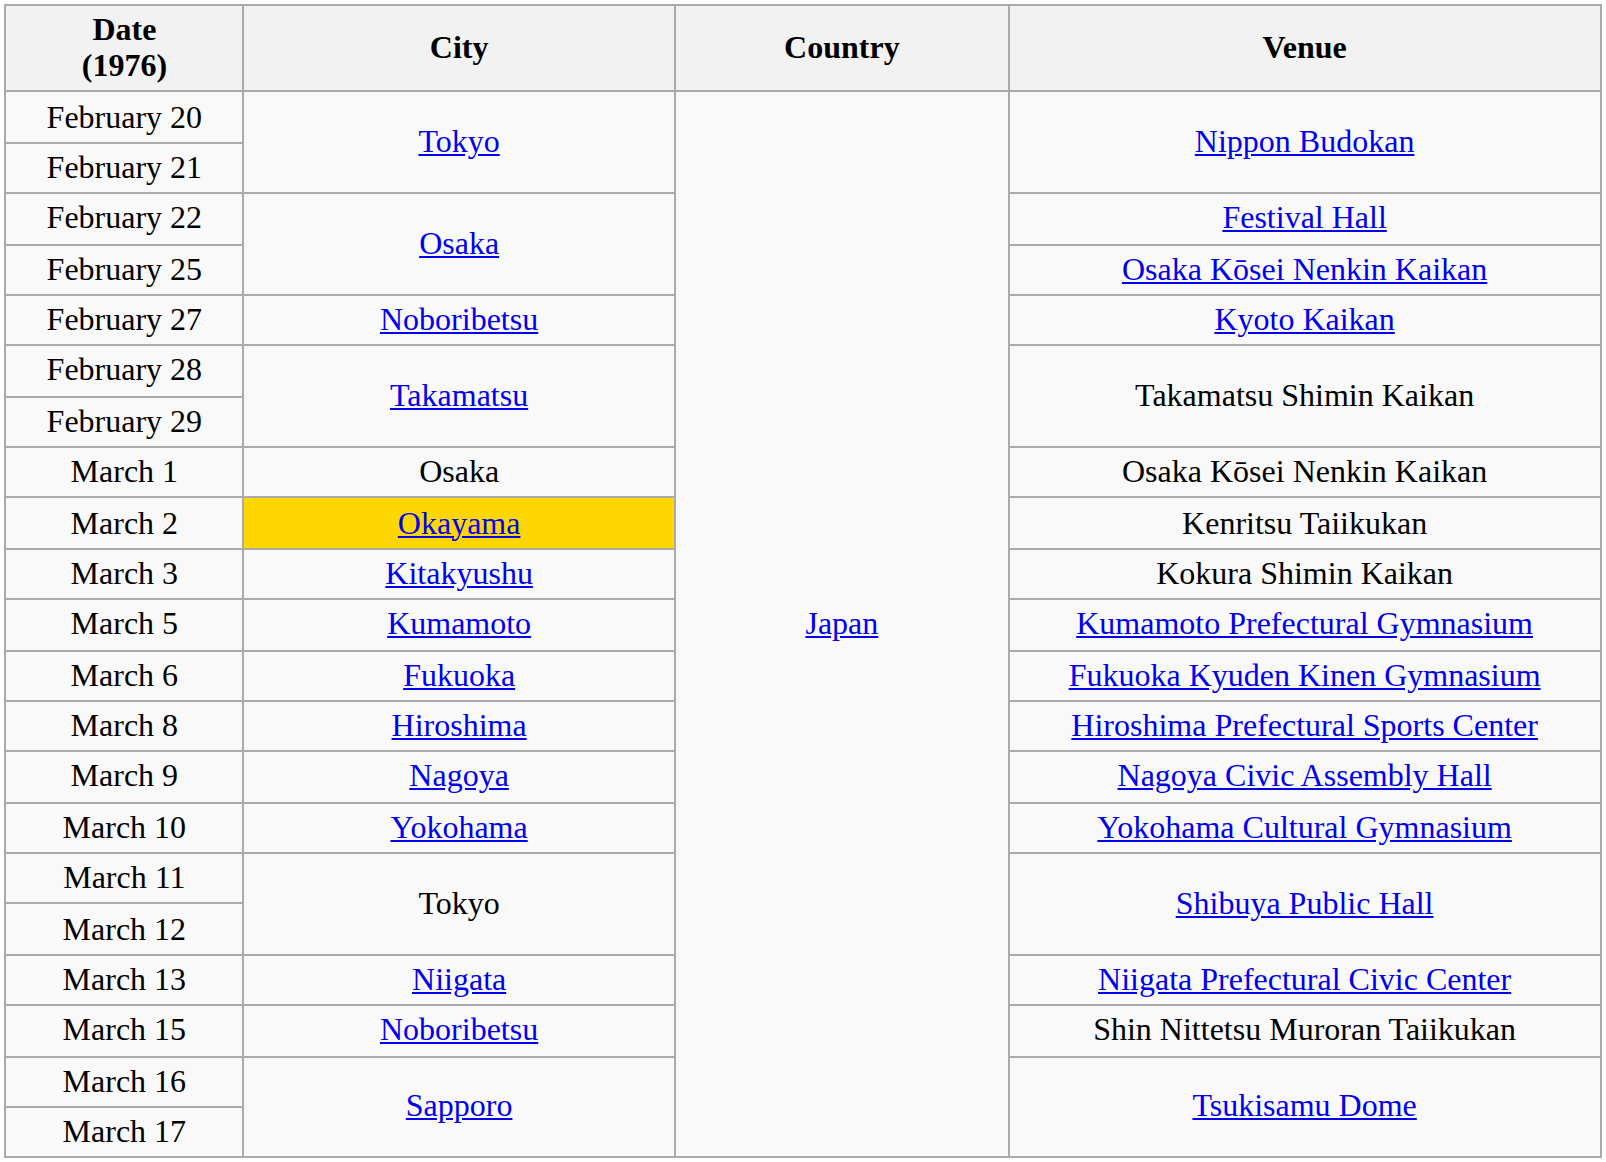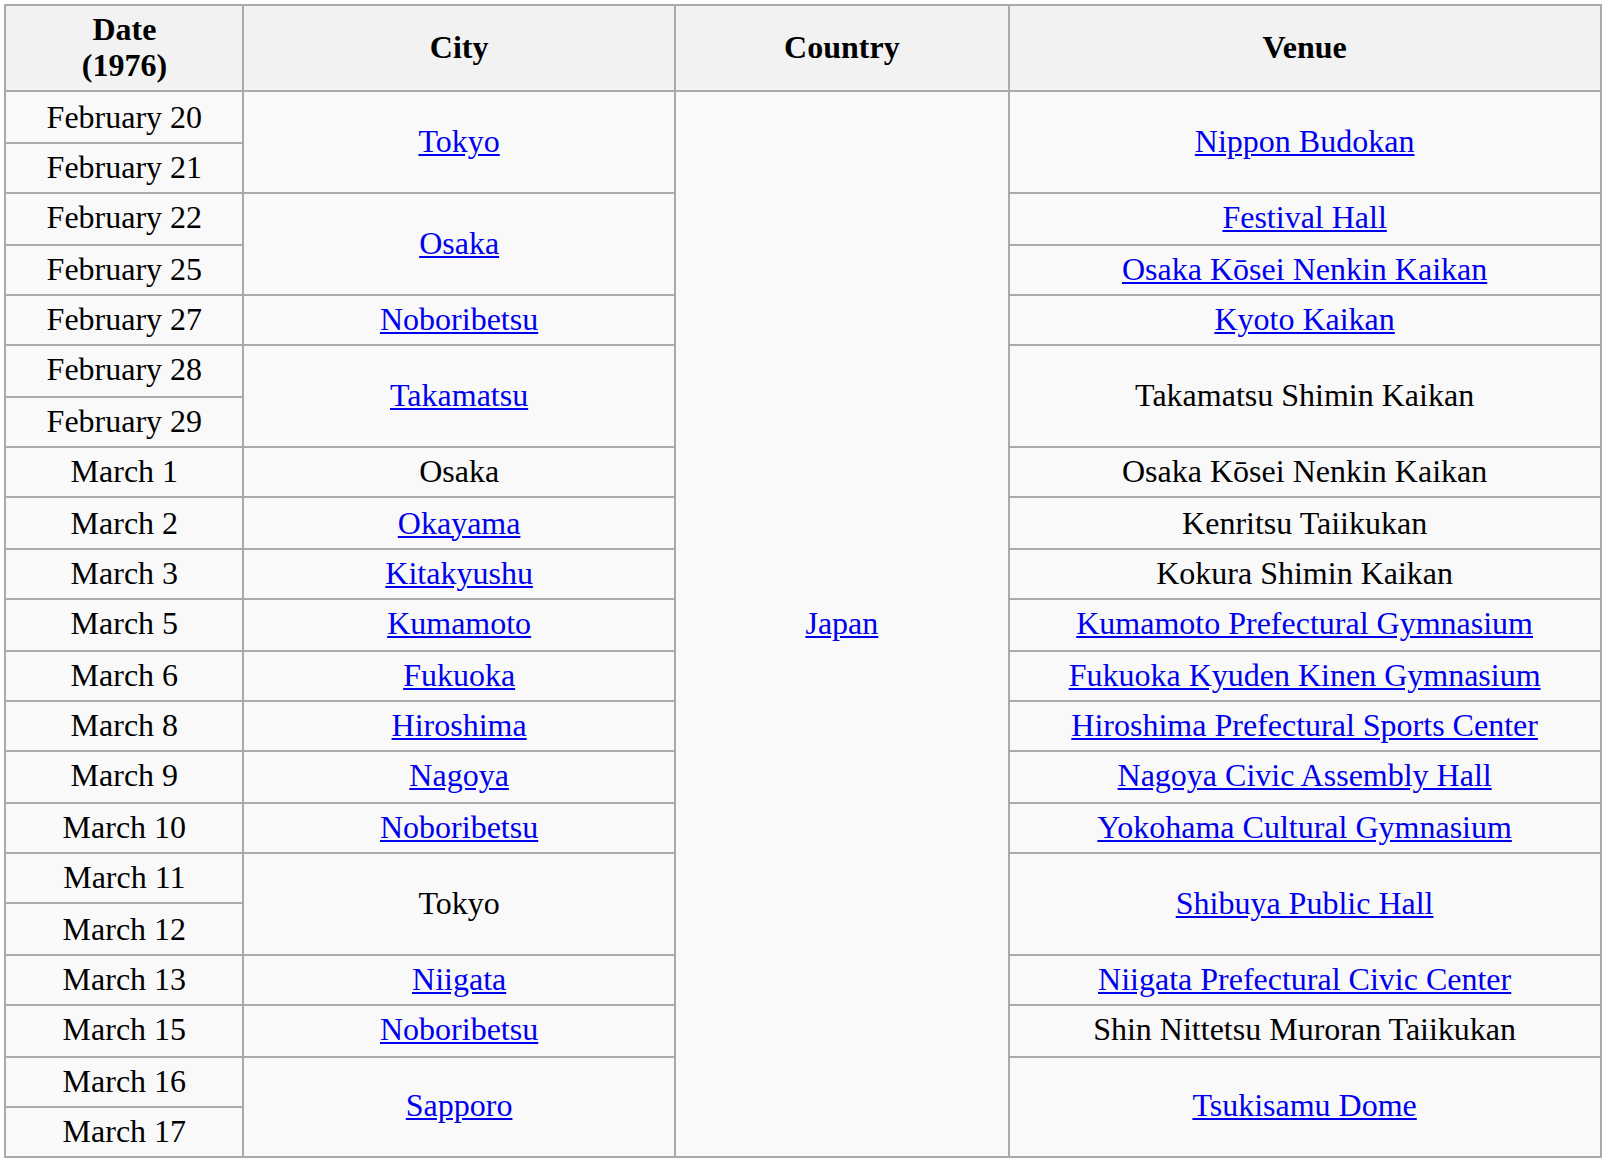 <table class="wikitable sortable plainrowheaders" style="text-align:center;">
 <tr>
 <th scope="col" style="width:7em;">Date<br>(1976)</th>
 <th scope="col" style="width:13em;">City</th>
 <th scope="col" style="width:10em;">Country</th>
 <th scope="col" style="width:18em;">Venue</th>
 </tr>
 <tr>
 <td>February 20</td>
 <td rowspan="2"><a href='#'>Tokyo</a></td>
 <td rowspan="21"><a href='#'>Japan</a></td>
 <td rowspan="2"><a href='#'>Nippon Budokan</a></td>
 </tr>
 <tr>
 <td>February 21</td>
 </tr>
 <tr>
 <td>February 22</td>
 <td rowspan="2"><a href='#'>Osaka</a></td>
 <td><a href='#'>Festival Hall</a></td>
 </tr>
 <tr>
 <td>February 25</td>
 <td><a href='#'>Osaka Kōsei Nenkin Kaikan</a></td>
 </tr>
 <tr>
 <td>February 27</td>
 <td><a href='#'>Noboribetsu</a></td>
 <td><a href='#'>Kyoto Kaikan</a></td>
 </tr>
 <tr>
 <td>February 28</td>
 <td rowspan="2"><a href='#'>Takamatsu</a></td>
 <td rowspan="2">Takamatsu Shimin Kaikan</td>
 </tr>
 <tr>
 <td>February 29</td>
 </tr>
 <tr>
 <td>March 1</td>
 <td>Osaka</td>
 <td>Osaka Kōsei Nenkin Kaikan</td>
 </tr>
 <tr>
 <td>March 2</td>
-<td style="background: gold;"><a href='#'>Okayama</a></td>
+<td><a href='#'>Okayama</a></td>
 <td>Kenritsu Taiikukan</td>
 </tr>
 <tr>
 <td>March 3</td>
 <td><a href='#'>Kitakyushu</a></td>
 <td>Kokura Shimin Kaikan</td>
 </tr>
 <tr>
 <td>March 5</td>
 <td><a href='#'>Kumamoto</a></td>
 <td><a href='#'>Kumamoto Prefectural Gymnasium</a></td>
 </tr>
 <tr>
 <td>March 6</td>
 <td><a href='#'>Fukuoka</a></td>
 <td><a href='#'>Fukuoka Kyuden Kinen Gymnasium</a></td>
 </tr>
 <tr>
 <td>March 8</td>
 <td><a href='#'>Hiroshima</a></td>
 <td><a href='#'>Hiroshima Prefectural Sports Center</a></td>
 </tr>
 <tr>
 <td>March 9</td>
 <td><a href='#'>Nagoya</a></td>
 <td><a href='#'>Nagoya Civic Assembly Hall</a></td>
 </tr>
 <tr>
 <td>March 10</td>
-<td><a href='#'>Yokohama</a></td>
+<td><a href='#'>Noboribetsu</a></td>
 <td><a href='#'>Yokohama Cultural Gymnasium</a></td>
 </tr>
 <tr>
 <td>March 11</td>
 <td rowspan="2">Tokyo</td>
 <td rowspan="2"><a href='#'>Shibuya Public Hall</a></td>
 </tr>
 <tr>
 <td>March 12</td>
 </tr>
 <tr>
 <td>March 13</td>
 <td><a href='#'>Niigata</a></td>
 <td><a href='#'>Niigata Prefectural Civic Center</a></td>
 </tr>
 <tr>
 <td>March 15</td>
 <td><a href='#'>Noboribetsu</a></td>
 <td>Shin Nittetsu Muroran Taiikukan</td>
 </tr>
 <tr>
 <td>March 16</td>
 <td rowspan="2"><a href='#'>Sapporo</a></td>
 <td rowspan="2"><a href='#'>Tsukisamu Dome</a></td>
 </tr>
 <tr>
 <td>March 17</td>
 </tr>
 </table>
